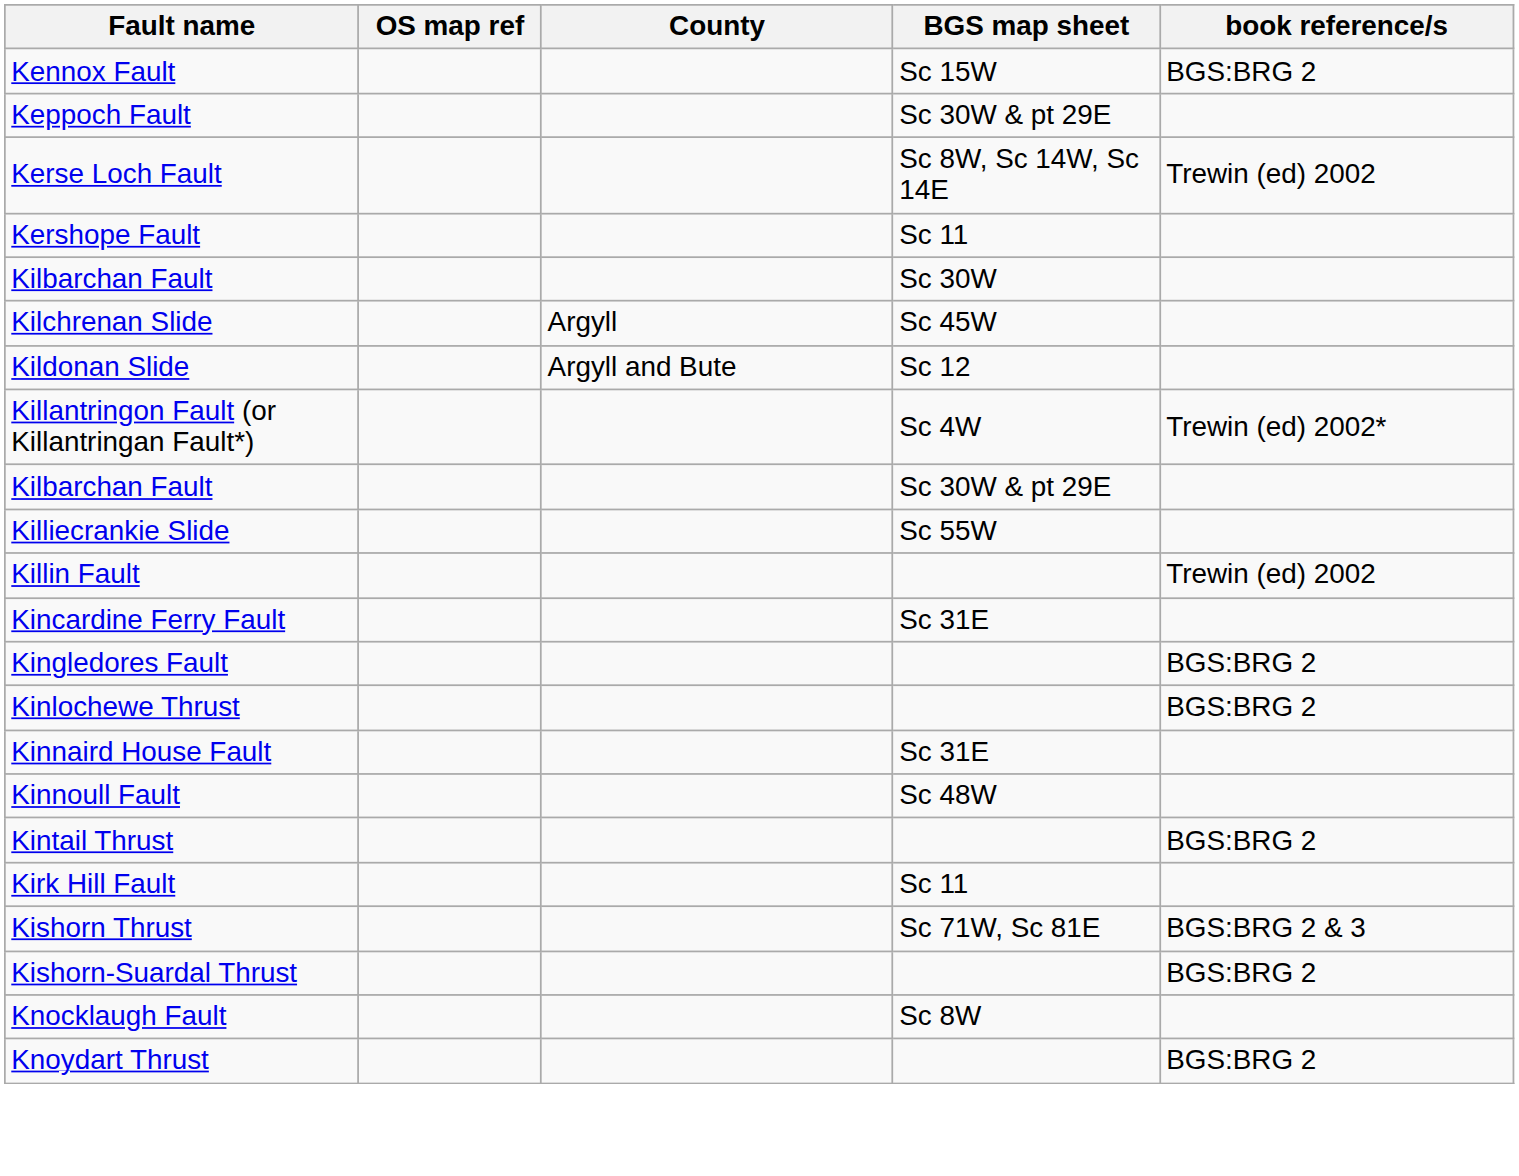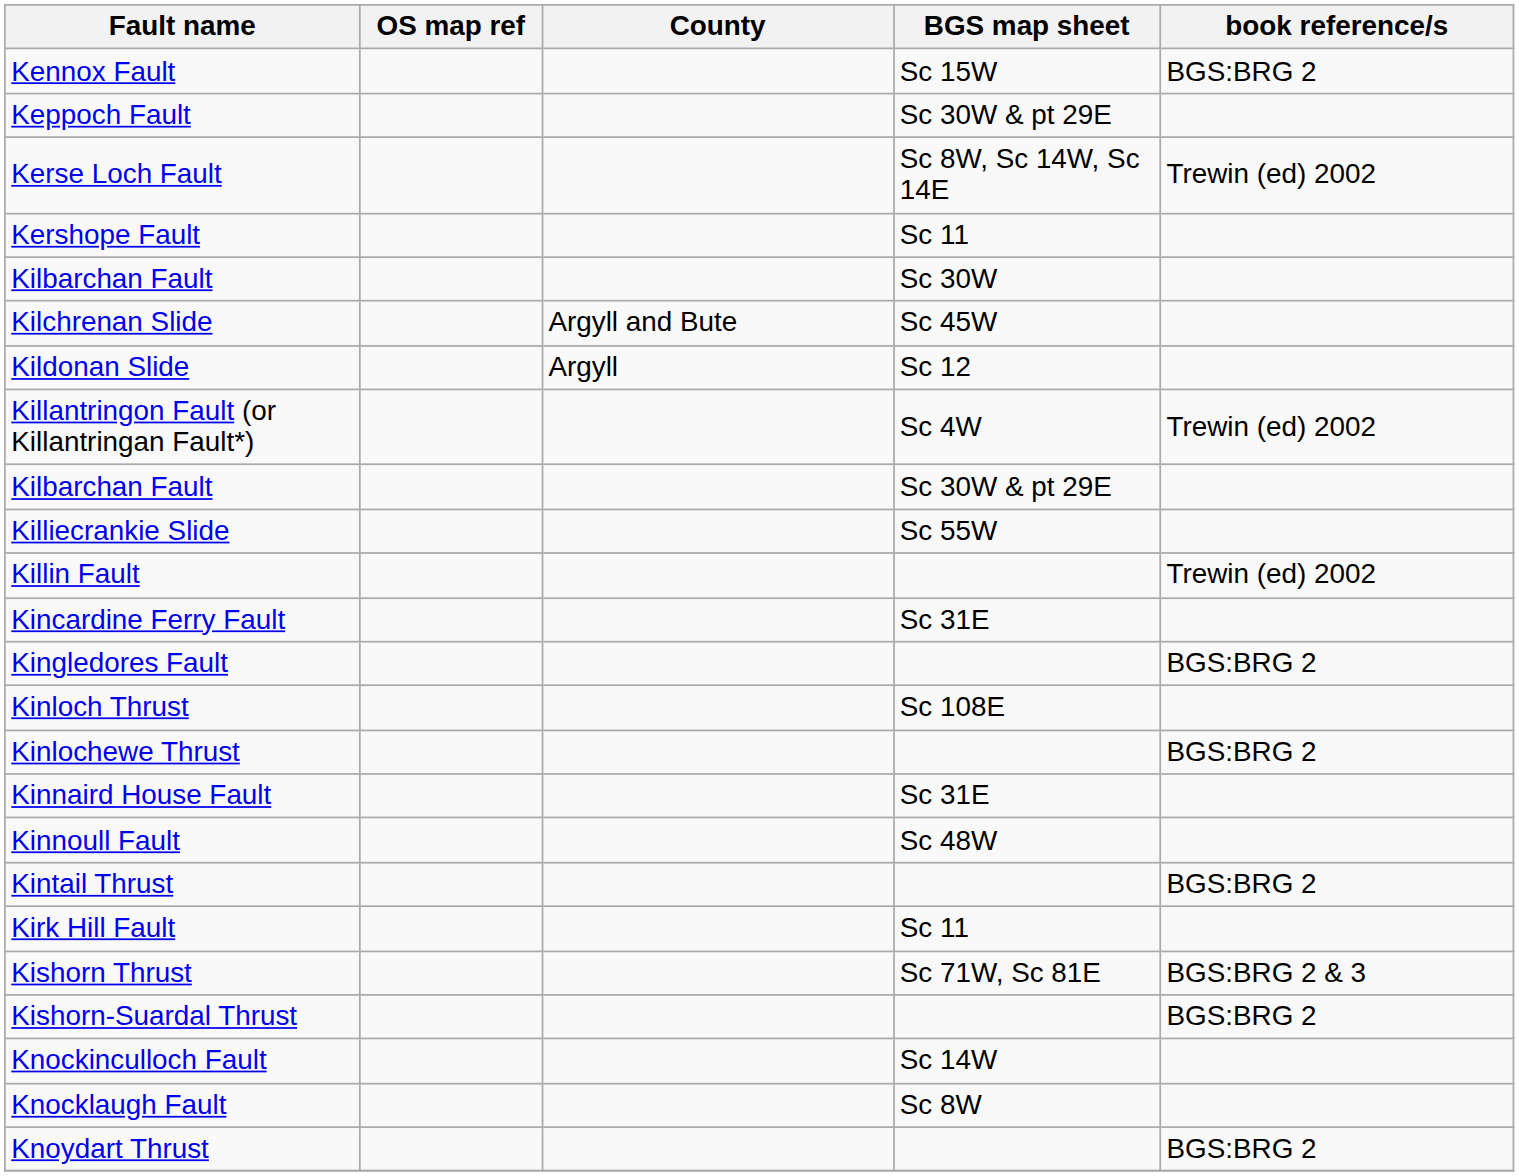 <table class="wikitable">
 <tr>
 <th width="200pt">Fault name</th>
 <th width="100pt">OS map ref</th>
 <th width="200pt">County</th>
 <th width="150pt">BGS map sheet</th>
 <th width="200pt">book reference/s</th>
 </tr>
 <tr>
 <td><a href='#'>Kennox Fault</a></td>
 <td></td>
 <td></td>
 <td>Sc 15W</td>
 <td>BGS:BRG 2</td>
 </tr>
 <tr>
 <td><a href='#'>Keppoch Fault</a></td>
 <td></td>
 <td></td>
 <td>Sc 30W & pt 29E</td>
 <td></td>
 </tr>
 <tr>
 <td><a href='#'>Kerse Loch Fault</a></td>
 <td></td>
 <td></td>
 <td>Sc 8W, Sc 14W, Sc 14E</td>
 <td>Trewin (ed) 2002</td>
 </tr>
 <tr>
 <td><a href='#'>Kershope Fault</a></td>
 <td></td>
 <td></td>
 <td>Sc 11</td>
 <td></td>
 </tr>
 <tr>
 <td><a href='#'>Kilbarchan Fault</a></td>
 <td></td>
 <td></td>
 <td>Sc 30W</td>
 <td></td>
 </tr>
 <tr>
 <td><a href='#'>Kilchrenan Slide</a></td>
 <td></td>
-<td>Argyll</td>
+<td>Argyll and Bute</td>
 <td>Sc 45W</td>
 <td></td>
 </tr>
 <tr>
 <td><a href='#'>Kildonan Slide</a></td>
 <td></td>
-<td>Argyll and Bute</td>
+<td>Argyll</td>
 <td>Sc 12</td>
 <td></td>
 </tr>
 <tr>
 <td><a href='#'>Killantringon Fault</a> (or Killantringan Fault*)</td>
 <td></td>
 <td></td>
 <td>Sc 4W</td>
-<td>Trewin (ed) 2002*</td>
+<td>Trewin (ed) 2002</td>
 </tr>
 <tr>
 <td><a href='#'>Kilbarchan Fault</a></td>
 <td></td>
 <td></td>
 <td>Sc 30W & pt 29E</td>
 <td></td>
 </tr>
 <tr>
 <td><a href='#'>Killiecrankie Slide</a></td>
 <td></td>
 <td></td>
 <td>Sc 55W</td>
 <td></td>
 </tr>
 <tr>
 <td><a href='#'>Killin Fault</a></td>
 <td></td>
 <td></td>
 <td></td>
 <td>Trewin (ed) 2002</td>
 </tr>
 <tr>
 <td><a href='#'>Kincardine Ferry Fault</a></td>
 <td></td>
 <td></td>
 <td>Sc 31E</td>
 <td></td>
 </tr>
 <tr>
 <td><a href='#'>Kingledores Fault</a></td>
 <td></td>
 <td></td>
 <td></td>
 <td>BGS:BRG 2</td>
+</tr>
+<tr>
+<td><a href='#'>Kinloch Thrust</a></td>
+<td></td>
+<td></td>
+<td>Sc 108E</td>
+<td></td>
 </tr>
 <tr>
 <td><a href='#'>Kinlochewe Thrust</a></td>
 <td></td>
 <td></td>
 <td></td>
 <td>BGS:BRG 2</td>
 </tr>
 <tr>
 <td><a href='#'>Kinnaird House Fault</a></td>
 <td></td>
 <td></td>
 <td>Sc 31E</td>
 <td></td>
 </tr>
 <tr>
 <td><a href='#'>Kinnoull Fault</a></td>
 <td></td>
 <td></td>
 <td>Sc 48W</td>
 <td></td>
 </tr>
 <tr>
 <td><a href='#'>Kintail Thrust</a></td>
 <td></td>
 <td></td>
 <td></td>
 <td>BGS:BRG 2</td>
 </tr>
 <tr>
 <td><a href='#'>Kirk Hill Fault</a></td>
 <td></td>
 <td></td>
 <td>Sc 11</td>
 <td></td>
 </tr>
 <tr>
 <td><a href='#'>Kishorn Thrust</a></td>
 <td></td>
 <td></td>
 <td>Sc 71W, Sc 81E</td>
 <td>BGS:BRG 2 & 3</td>
 </tr>
 <tr>
 <td><a href='#'>Kishorn-Suardal Thrust</a></td>
 <td></td>
 <td></td>
 <td></td>
 <td>BGS:BRG 2</td>
 </tr>
 <tr>
+<td><a href='#'>Knockinculloch Fault</a></td>
+<td></td>
+<td></td>
+<td>Sc 14W</td>
+<td></td>
+</tr>
+<tr>
 <td><a href='#'>Knocklaugh Fault</a></td>
 <td></td>
 <td></td>
 <td>Sc 8W</td>
 <td></td>
 </tr>
 <tr>
 <td><a href='#'>Knoydart Thrust</a></td>
 <td></td>
 <td></td>
 <td></td>
 <td>BGS:BRG 2</td>
 </tr>
 <tr>
 </tr>
 </table>
